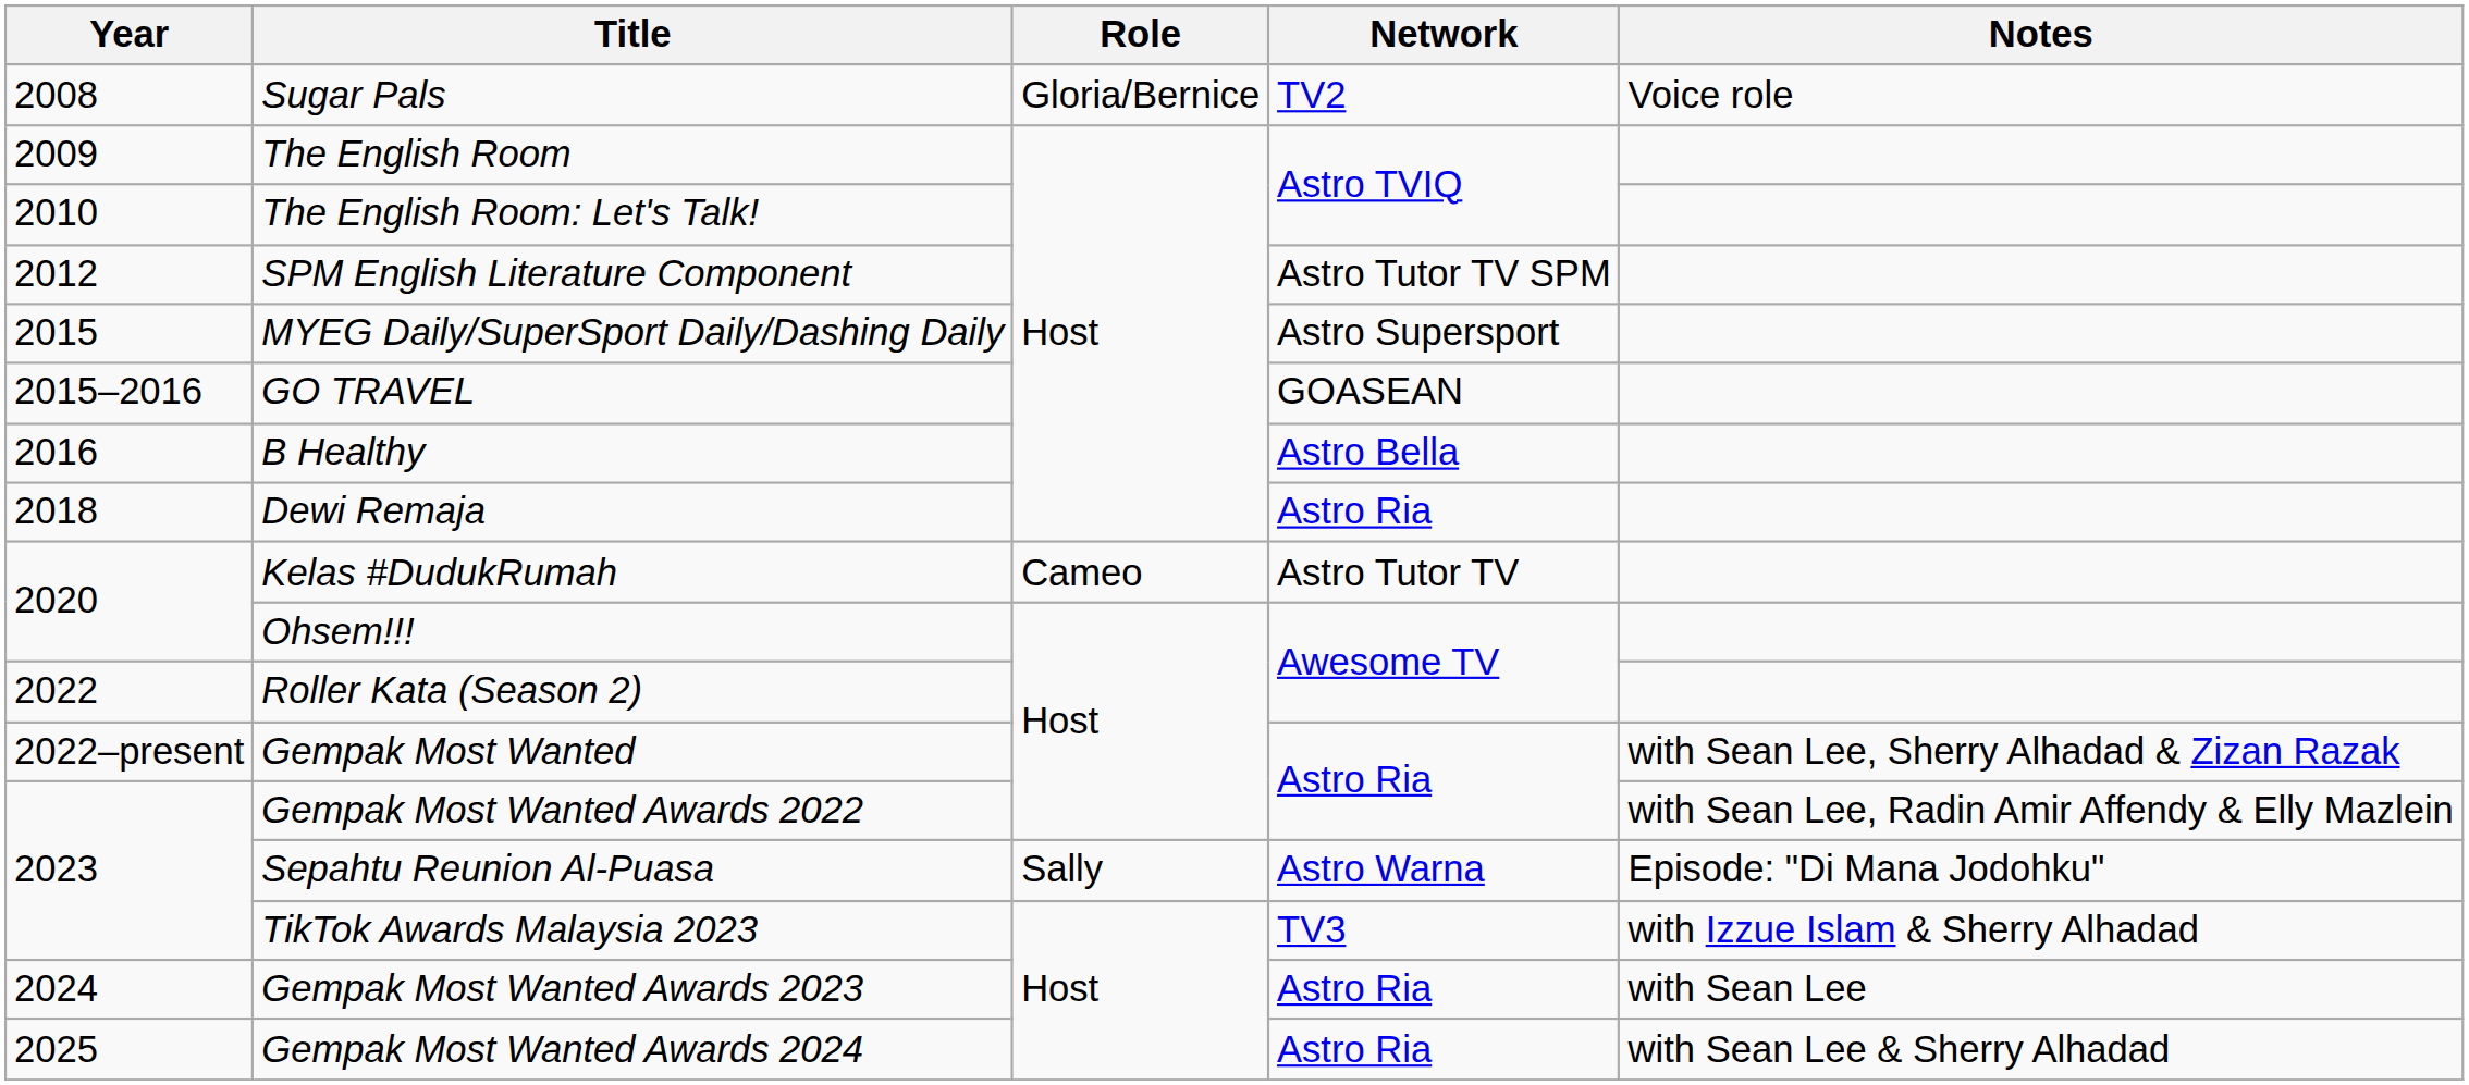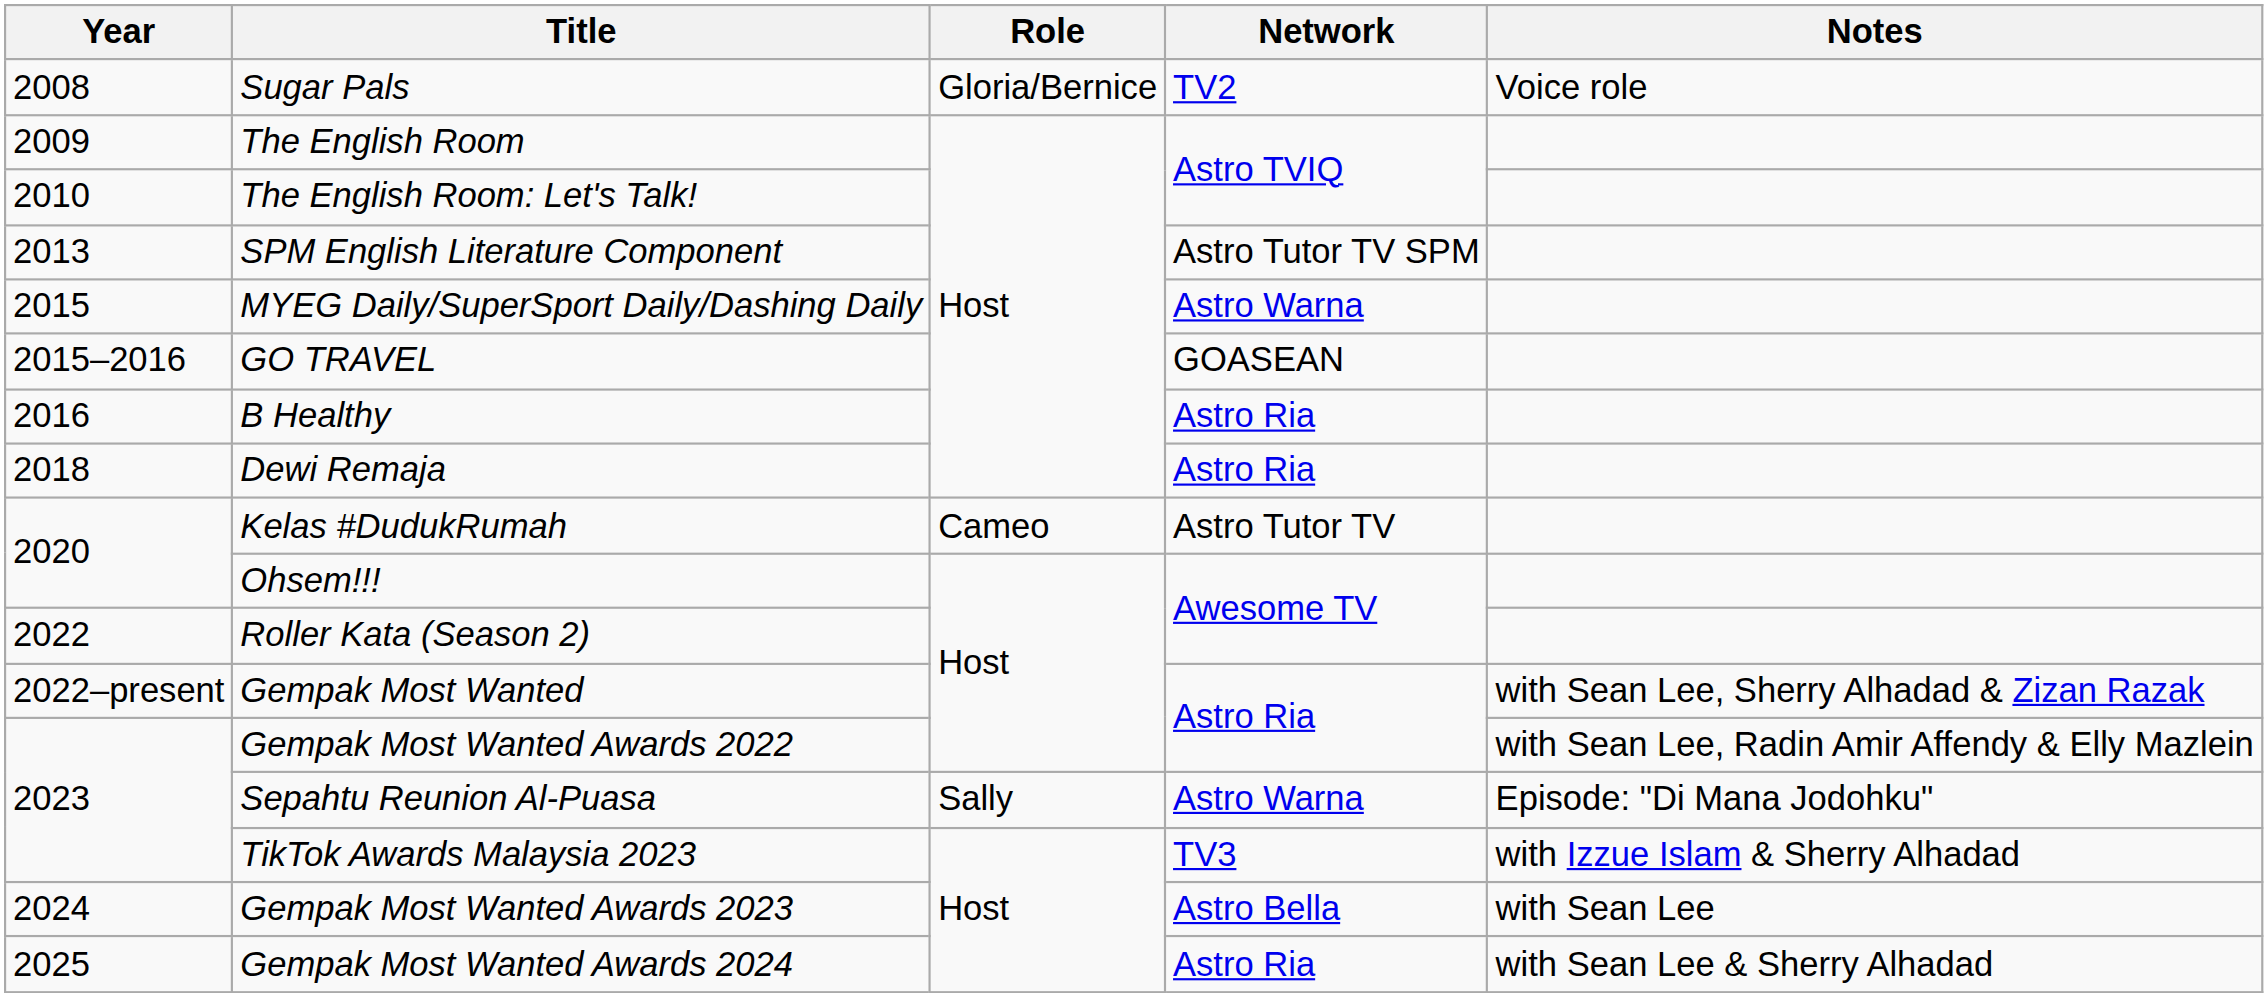 <table class="wikitable sortable plainrowheaders">
 <tr>
 <th>Year</th>
 <th>Title</th>
 <th>Role</th>
 <th>Network</th>
 <th>Notes</th>
 </tr>
 <tr>
 <td>2008</td>
 <td><em>Sugar Pals</em></td>
 <td>Gloria/Bernice</td>
 <td><a href='#'>TV2</a></td>
 <td>Voice role</td>
 </tr>
 <tr>
 <td>2009</td>
 <td><em>The English Room</em></td>
 <td rowspan="7">Host</td>
 <td rowspan="2"><a href='#'>Astro TVIQ</a></td>
 <td></td>
 </tr>
 <tr>
 <td>2010</td>
 <td><em>The English Room: Let's Talk!</em></td>
 <td></td>
 </tr>
 <tr>
-<td>2012</td>
+<td>2013</td>
 <td><em>SPM English Literature Component</em></td>
 <td>Astro Tutor TV SPM</td>
 <td></td>
 </tr>
 <tr>
 <td>2015</td>
 <td><em>MYEG Daily/SuperSport Daily/Dashing Daily</em></td>
-<td>Astro Supersport</td>
+<td><a href='#'>Astro Warna</a></td>
 <td></td>
 </tr>
 <tr>
 <td>2015–2016</td>
 <td><em>GO TRAVEL</em></td>
 <td>GOASEAN</td>
 <td></td>
 </tr>
 <tr>
 <td>2016</td>
 <td><em>B Healthy</em></td>
-<td><a href='#'>Astro Bella</a></td>
+<td><a href='#'>Astro Ria</a></td>
 <td></td>
 </tr>
 <tr>
 <td>2018</td>
 <td><em>Dewi Remaja</em></td>
 <td><a href='#'>Astro Ria</a></td>
 <td></td>
 </tr>
 <tr>
 <td rowspan="2">2020</td>
 <td><em>Kelas #DudukRumah</em></td>
 <td>Cameo</td>
 <td>Astro Tutor TV</td>
 <td></td>
 </tr>
 <tr>
 <td><em>Ohsem!!!</em></td>
 <td rowspan="4">Host</td>
 <td rowspan="2"><a href='#'>Awesome TV</a></td>
 <td></td>
 </tr>
 <tr>
 <td>2022</td>
 <td><em>Roller Kata (Season 2)</em></td>
 <td></td>
 </tr>
 <tr>
 <td>2022–present</td>
 <td><em>Gempak Most Wanted</em></td>
 <td rowspan="2"><a href='#'>Astro Ria</a></td>
 <td>with Sean Lee, Sherry Alhadad & <a href='#'>Zizan Razak</a></td>
 </tr>
 <tr>
 <td rowspan="3">2023</td>
 <td><em>Gempak Most Wanted Awards 2022</em></td>
 <td>with Sean Lee, Radin Amir Affendy & Elly Mazlein</td>
 </tr>
 <tr>
 <td><em>Sepahtu Reunion Al-Puasa</em></td>
 <td>Sally</td>
 <td><a href='#'>Astro Warna</a></td>
 <td>Episode: "Di Mana Jodohku"</td>
 </tr>
 <tr>
 <td><em>TikTok Awards Malaysia 2023</em></td>
 <td rowspan="3">Host</td>
 <td><a href='#'>TV3</a></td>
 <td>with <a href='#'>Izzue Islam</a> & Sherry Alhadad</td>
 </tr>
 <tr>
 <td>2024</td>
 <td><em>Gempak Most Wanted Awards 2023</em></td>
-<td><a href='#'>Astro Ria</a></td>
+<td><a href='#'>Astro Bella</a></td>
 <td>with Sean Lee</td>
 </tr>
 <tr>
 <td>2025</td>
 <td><em>Gempak Most Wanted Awards 2024</em></td>
 <td><a href='#'>Astro Ria</a></td>
 <td>with Sean Lee & Sherry Alhadad</td>
 </tr>
 </table>
